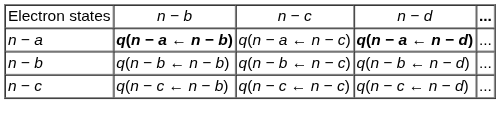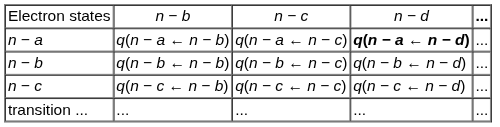 <table border="1" cellpadding="2" cellspacing="0">
 <tr align="center">
 <td>Electron states</td>
 <td><em>n</em> − <em>b</em></td>
 <td><em>n</em> − <em>c</em></td>
 <td><em>n</em> − <em>d</em></td>
 <th>...</th>
 </tr>
 <tr>
 <td><em>n</em> − <em>a</em></td>
-<td><strong><em>q</em>(<em>n</em> − <em>a︎</em> ← <em>n</em> − <em>b</em>)</strong></td>
+<td><em>q</em>(<em>n</em> − <em>a︎</em> ← <em>n</em> − <em>b</em>)</td>
 <td><em>q</em>(<em>n</em> − <em>a︎</em> ← <em>n</em> − <em>c</em>)</td>
 <td><strong><em>q</em>(<em>n</em> − <em>a︎</em> ← <em>n</em> − <em>d</em>)</strong></td>
 <td>...</td>
 </tr>
 <tr>
 <td><em>n</em> − <em>b</em></td>
 <td><em>q</em>(<em>n</em> − <em>b︎</em> ← <em>n</em> − <em>b</em>)</td>
 <td><em>q</em>(<em>n</em> − <em>b︎</em> ← <em>n</em> − <em>c</em>)</td>
 <td><em>q</em>(<em>n</em> − <em>b︎</em> ← <em>n</em> − <em>d</em>)</td>
 <td>...</td>
 </tr>
 <tr>
 <td><em>n</em> − <em>c</em></td>
 <td><em>q</em>(<em>n</em> − <em>c︎</em> ← <em>n</em> − <em>b</em>)</td>
 <td><em>q</em>(<em>n</em> − <em>c︎</em> ← <em>n</em> − <em>c</em>)</td>
 <td><em>q</em>(<em>n</em> − <em>c︎</em> ← <em>n</em> − <em>d</em>)</td>
 <td>...</td>
 </tr>
+<tr>
+<td>transition ...</td>
+<td>...</td>
+<td>...</td>
+<td>...</td>
+<td>...</td>
+</tr>
 </table>
